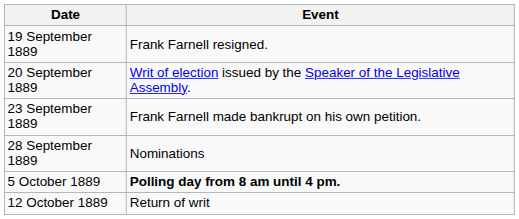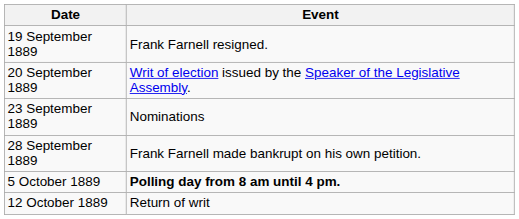 <table class="wikitable">
 <tr>
 <th>Date</th>
 <th>Event</th>
 </tr>
 <tr>
 <td>19 September 1889</td>
 <td>Frank Farnell resigned.</td>
 </tr>
 <tr>
 <td>20 September 1889</td>
 <td><a href='#'>Writ of election</a> issued by the <a href='#'>Speaker of the Legislative Assembly</a>.</td>
 </tr>
 <tr>
 <td>23 September 1889</td>
-<td>Frank Farnell made bankrupt on his own petition.</td>
+<td>Nominations</td>
 </tr>
 <tr>
 <td>28 September 1889</td>
-<td>Nominations</td>
+<td>Frank Farnell made bankrupt on his own petition.</td>
 </tr>
 <tr>
 <td>5 October 1889</td>
 <td><strong>Polling day from 8 am until 4 pm.</strong></td>
 </tr>
 <tr>
 <td>12 October 1889</td>
 <td>Return of writ</td>
 </tr>
 </table>
